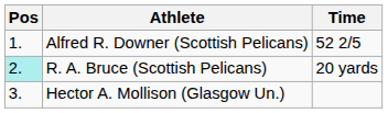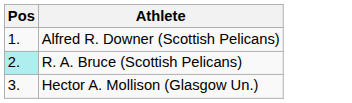 <table class="wikitable">
 <tr>
 <th>Pos</th>
 <th>Athlete</th>
-<th>Time</th>
 </tr>
 <tr>
 <td>1.</td>
 <td>Alfred R. Downer (Scottish Pelicans)</td>
-<td>52 2/5</td>
 </tr>
 <tr>
 <td style="background: paleturquoise;">2.</td>
 <td>R. A. Bruce (Scottish Pelicans)</td>
-<td>20 yards</td>
 </tr>
 <tr>
 <td>3.</td>
 <td>Hector A. Mollison (Glasgow Un.)</td>
-<td></td>
 </tr>
 </table>
